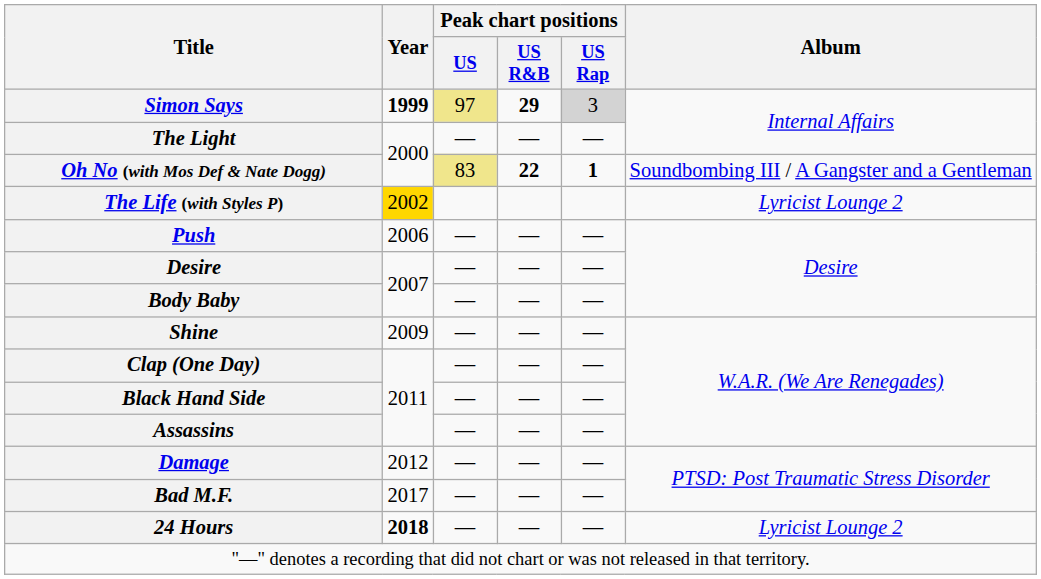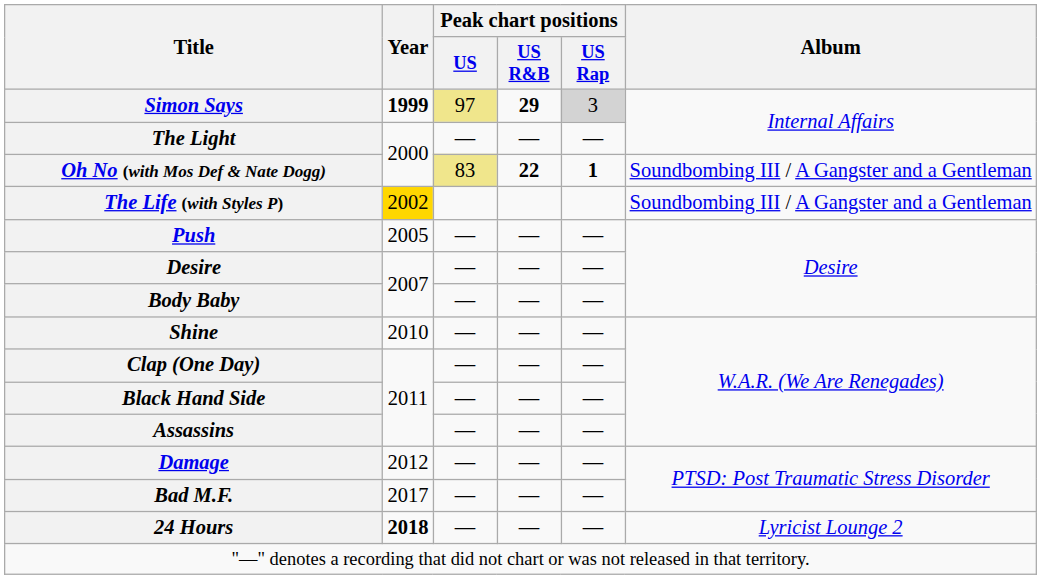 <table class="wikitable plainrowheaders" style="text-align:center;">
 <tr>
 <th scope="col" rowspan="2" style="width:18em;">Title</th>
 <th scope="col" rowspan="2">Year</th>
 <th scope="col" colspan="3">Peak chart positions</th>
 <th scope="col" rowspan="2">Album</th>
 </tr>
 <tr>
 <th scope="col" style="width:3em;font-size:90%;"><a href='#'>US</a><br></th>
 <th scope="col" style="width:3em;font-size:90%;"><a href='#'>US R&B</a><br></th>
 <th scope="col" style="width:3em;font-size:90%;"><a href='#'>US Rap</a><br></th>
 </tr>
 <tr>
 <th scope="row"><em><a href='#'>Simon Says</a></em></th>
 <td><strong>1999</strong></td>
 <td style="background: khaki;">97</td>
 <td><strong>29</strong></td>
 <td style="background: lightgrey;">3</td>
 <td rowspan="2"><em><a href='#'>Internal Affairs</a></em></td>
 </tr>
 <tr>
 <th scope="row"><em>The Light</em></th>
 <td rowspan="2">2000</td>
 <td>—</td>
 <td>—</td>
 <td>—</td>
 </tr>
 <tr>
 <th scope="row"><em><a href='#'>Oh No</a></em> <small>(<em>with Mos Def & Nate Dogg)</em></small></th>
 <td style="background: khaki;">83</td>
 <td><strong>22</strong></td>
 <td><strong>1</strong></td>
 <td><a href='#'>Soundbombing III</a> / <a href='#'>A Gangster and a Gentleman</a></td>
 </tr>
 <tr>
 <th scope="row"><em><a href='#'>The Life</a></em> <small>(<em>with Styles P</em>)</small></th>
 <td style="background: gold;">2002</td>
 <td></td>
 <td></td>
 <td></td>
-<td><em><a href='#'>Lyricist Lounge 2</a></em></td>
+<td><a href='#'>Soundbombing III</a> / <a href='#'>A Gangster and a Gentleman</a></td>
 </tr>
 <tr>
 <th scope="row"><em><a href='#'>Push</a></em></th>
-<td>2006</td>
+<td>2005</td>
 <td>—</td>
 <td>—</td>
 <td>—</td>
 <td rowspan="3"><em><a href='#'>Desire</a></em></td>
 </tr>
 <tr>
 <th scope="row"><em>Desire</em></th>
 <td rowspan="2">2007</td>
 <td>—</td>
 <td>—</td>
 <td>—</td>
 </tr>
 <tr>
 <th scope="row"><em>Body Baby</em></th>
 <td>—</td>
 <td>—</td>
 <td>—</td>
 </tr>
 <tr>
 <th scope="row"><em>Shine</em></th>
-<td>2009</td>
+<td>2010</td>
 <td>—</td>
 <td>—</td>
 <td>—</td>
 <td rowspan="4"><em><a href='#'>W.A.R. (We Are Renegades)</a></em></td>
 </tr>
 <tr>
 <th scope="row"><em>Clap (One Day)</em></th>
 <td rowspan="3">2011</td>
 <td>—</td>
 <td>—</td>
 <td>—</td>
 </tr>
 <tr>
 <th scope="row"><em>Black Hand Side</em></th>
 <td>—</td>
 <td>—</td>
 <td>—</td>
 </tr>
 <tr>
 <th scope="row"><em>Assassins</em></th>
 <td>—</td>
 <td>—</td>
 <td>—</td>
 </tr>
 <tr>
 <th scope="row"><em><a href='#'>Damage</a></em></th>
 <td>2012</td>
 <td>—</td>
 <td>—</td>
 <td>—</td>
 <td rowspan="2"><em><a href='#'>PTSD: Post Traumatic Stress Disorder</a></em></td>
 </tr>
 <tr>
 <th scope="row"><em>Bad M.F.</em></th>
 <td>2017</td>
 <td>—</td>
 <td>—</td>
 <td>—</td>
 </tr>
 <tr>
 <th scope="row"><em>24 Hours</em></th>
 <td><strong>2018</strong></td>
 <td>—</td>
 <td>—</td>
 <td>—</td>
 <td><em><a href='#'>Lyricist Lounge 2</a></em></td>
 </tr>
 <tr>
 <td colspan="13" style="font-size:90%">"—" denotes a recording that did not chart or was not released in that territory.</td>
 </tr>
 </table>
